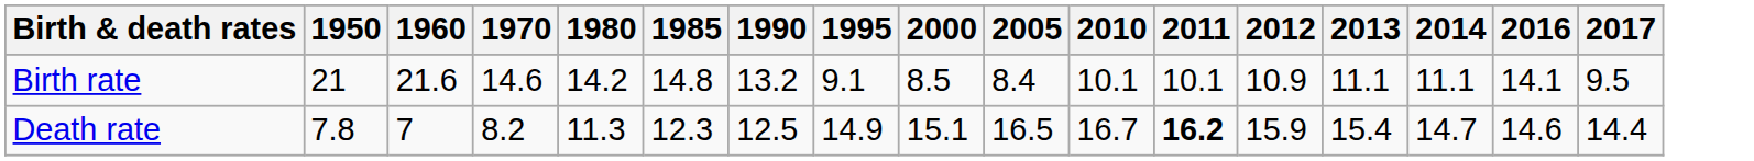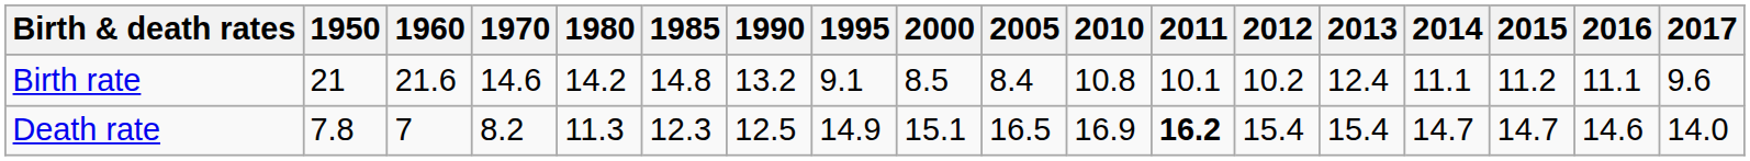 <table class="wikitable">
 <tr>
 <th>Birth & death rates</th>
 <th>1950</th>
 <th>1960</th>
 <th>1970</th>
 <th>1980</th>
 <th>1985</th>
 <th>1990</th>
 <th>1995</th>
 <th>2000</th>
 <th>2005</th>
 <th>2010</th>
 <th>2011</th>
 <th>2012</th>
 <th>2013</th>
 <th>2014</th>
+<th>2015</th>
 <th>2016</th>
 <th>2017</th>
 </tr>
 <tr>
 <td><a href='#'>Birth rate</a></td>
 <td>21</td>
 <td>21.6</td>
 <td>14.6</td>
 <td>14.2</td>
 <td>14.8</td>
 <td>13.2</td>
 <td>9.1</td>
 <td>8.5</td>
 <td>8.4</td>
+<td>10.8</td>
 <td>10.1</td>
-<td>10.1</td>
-<td>10.9</td>
+<td>10.2</td>
+<td>12.4</td>
 <td>11.1</td>
+<td>11.2</td>
 <td>11.1</td>
-<td>14.1</td>
-<td>9.5</td>
+<td>9.6</td>
 </tr>
 <tr>
 <td><a href='#'>Death rate</a></td>
 <td>7.8</td>
 <td>7</td>
 <td>8.2</td>
 <td>11.3</td>
 <td>12.3</td>
 <td>12.5</td>
 <td>14.9</td>
 <td>15.1</td>
 <td>16.5</td>
-<td>16.7</td>
+<td>16.9</td>
 <td><strong>16.2</strong></td>
-<td>15.9</td>
+<td>15.4</td>
 <td>15.4</td>
 <td>14.7</td>
+<td>14.7</td>
 <td>14.6</td>
-<td>14.4</td>
+<td>14.0</td>
 </tr>
 </table>
